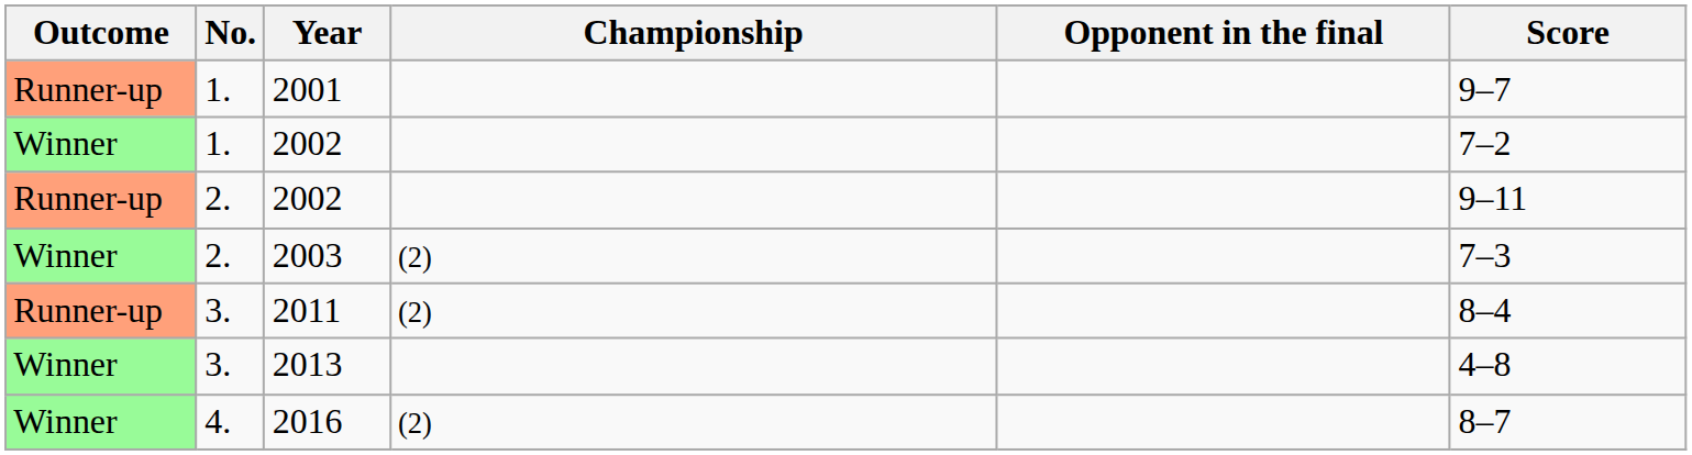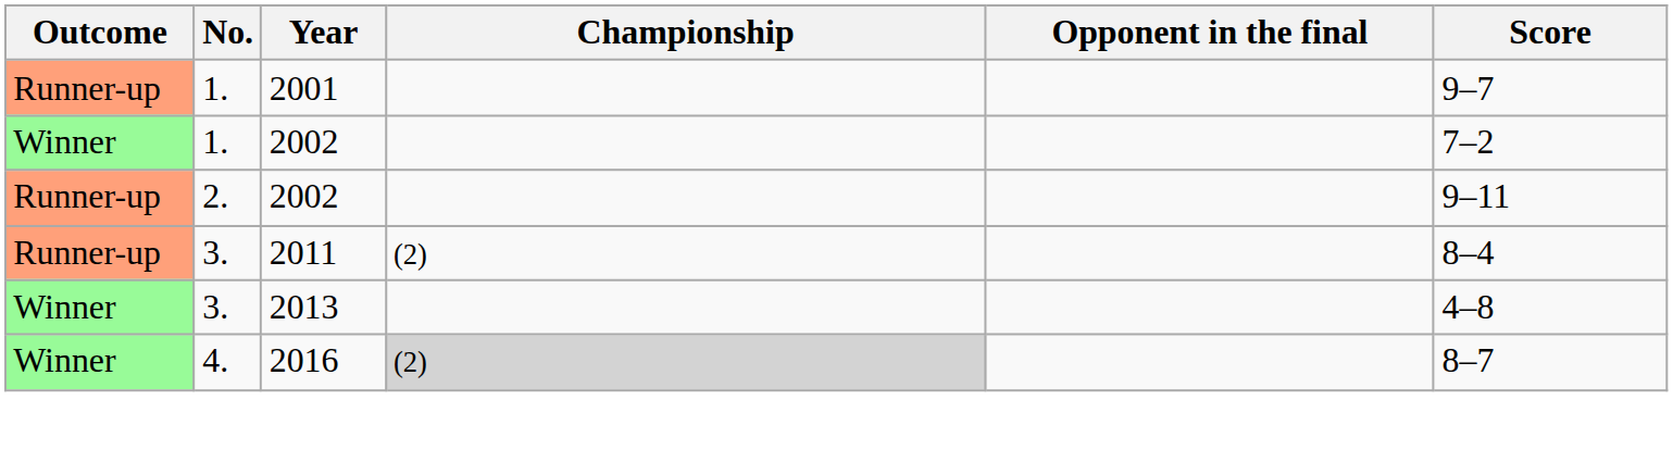 <table class="sortable wikitable">
 <tr>
 <th width="80">Outcome</th>
 <th width="20">No.</th>
 <th width="50">Year</th>
 <th width="270">Championship</th>
 <th width="200">Opponent in the final</th>
 <th width="100">Score</th>
 </tr>
 <tr>
 <td style="background:#ffa07a;">Runner-up</td>
 <td>1.</td>
 <td>2001</td>
 <td></td>
 <td> </td>
 <td>9–7</td>
 </tr>
 <tr>
 <td style="background:#98fb98;">Winner</td>
 <td>1.</td>
 <td>2002</td>
 <td></td>
 <td> </td>
 <td>7–2</td>
 </tr>
 <tr>
 <td style="background:#ffa07a;">Runner-up</td>
 <td>2.</td>
 <td>2002</td>
 <td></td>
 <td> </td>
 <td>9–11</td>
 </tr>
 <tr>
-<td style="background:#98fb98;">Winner</td>
-<td>2.</td>
-<td>2003</td>
-<td> <small>(2)</small></td>
-<td> </td>
-<td>7–3</td>
-</tr>
-<tr>
 <td style="background:#ffa07a;">Runner-up</td>
 <td>3.</td>
 <td>2011</td>
 <td> <small>(2)</small></td>
 <td> </td>
 <td>8–4</td>
 </tr>
 <tr>
 <td style="background:#98fb98;">Winner</td>
 <td>3.</td>
 <td>2013</td>
 <td></td>
 <td> </td>
 <td>4–8</td>
 </tr>
 <tr>
 <td style="background:#98fb98;">Winner</td>
 <td>4.</td>
 <td>2016</td>
-<td> <small>(2)</small></td>
+<td style="background: lightgrey;"> <small>(2)</small></td>
 <td> </td>
 <td>8–7</td>
 </tr>
 </table>
